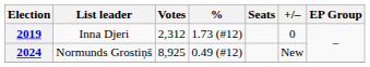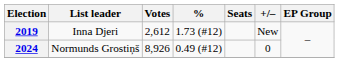 <table class=wikitable style=text-align:center>
 <tr>
 <th>Election</th>
 <th>List leader</th>
 <th>Votes</th>
 <th>%</th>
 <th>Seats</th>
 <th>+/–</th>
 <th>EP Group</th>
 </tr>
 <tr>
 <th><a href='#'>2019</a></th>
 <td>Inna Djeri</td>
-<td>2,312</td>
+<td>2,612</td>
 <td>1.73 (#12)</td>
 <td></td>
-<td> 0</td>
+<td>New</td>
 <td rowspan=2>–</td>
 </tr>
 <tr>
 <th><a href='#'>2024</a></th>
 <td>Normunds Grostiņš</td>
-<td>8,925</td>
+<td>8,926</td>
 <td>0.49 (#12)</td>
 <td></td>
-<td>New</td>
+<td> 0</td>
 </tr>
 <tr>
 </tr>
 </table>
